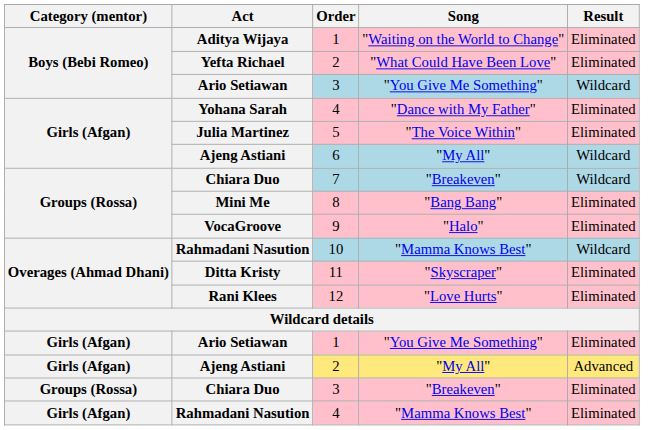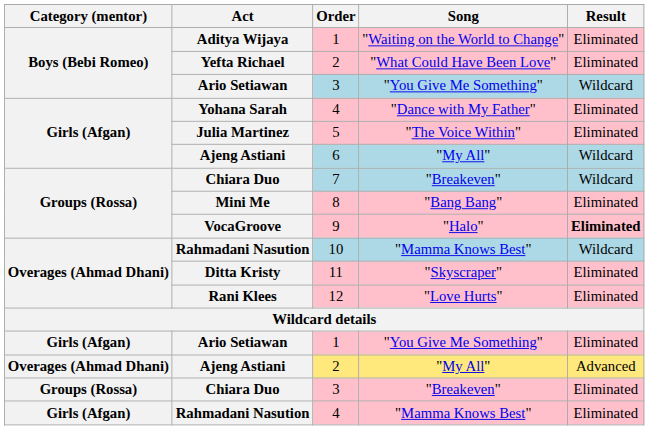 <table class="wikitable plainrowheaders" style="text-align: center;">
 <tr>
 </tr>
 <tr>
 <th>Category (mentor)</th>
 <th>Act</th>
 <th>Order</th>
 <th>Song</th>
 <th>Result</th>
 </tr>
 <tr>
 <th rowspan="3">Boys (Bebi Romeo)</th>
 <th scope="row">Aditya Wijaya</th>
 <td style="background:pink;">1</td>
 <td style="background:pink;">"<a href='#'>Waiting on the World to Change</a>"</td>
 <td style="background:pink;">Eliminated</td>
 </tr>
 <tr>
 <th scope="row">Yefta Richael</th>
 <td style="background:pink;">2</td>
 <td style="background:pink;">"<a href='#'>What Could Have Been Love</a>"</td>
 <td style="background:pink;">Eliminated</td>
 </tr>
 <tr>
 <th scope="row">Ario Setiawan</th>
 <td style="background:lightblue;">3</td>
 <td style="background:lightblue;">"<a href='#'>You Give Me Something</a>"</td>
 <td style="background:lightblue;">Wildcard</td>
 </tr>
 <tr>
 <th rowspan="3">Girls (Afgan)</th>
 <th scope="row">Yohana Sarah</th>
 <td style="background:pink;">4</td>
 <td style="background:pink;">"<a href='#'>Dance with My Father</a>"</td>
 <td style="background:pink;">Eliminated</td>
 </tr>
 <tr>
 <th scope="row">Julia Martinez</th>
 <td style="background:pink;">5</td>
 <td style="background:pink;">"<a href='#'>The Voice Within</a>"</td>
 <td style="background:pink;">Eliminated</td>
 </tr>
 <tr>
 <th scope="row">Ajeng Astiani</th>
 <td style="background:lightblue;">6</td>
 <td style="background:lightblue;">"<a href='#'>My All</a>"</td>
 <td style="background:lightblue;">Wildcard</td>
 </tr>
 <tr>
 <th rowspan="3">Groups (Rossa)</th>
 <th scope="row">Chiara Duo</th>
 <td style="background:lightblue;">7</td>
 <td style="background:lightblue;">"<a href='#'>Breakeven</a>"</td>
 <td style="background:lightblue;">Wildcard</td>
 </tr>
 <tr>
 <th scope="row">Mini Me</th>
 <td style="background:pink;">8</td>
 <td style="background:pink;">"<a href='#'>Bang Bang</a>"</td>
 <td style="background:pink;">Eliminated</td>
 </tr>
 <tr>
 <th scope="row">VocaGroove</th>
 <td style="background:pink;">9</td>
 <td style="background:pink;">"<a href='#'>Halo</a>"</td>
-<td style="background:pink;">Eliminated</td>
+<td style="background:pink;"><strong>Eliminated</strong></td>
 </tr>
 <tr>
 <th rowspan="3">Overages (Ahmad Dhani)</th>
 <th scope="row">Rahmadani Nasution</th>
 <td style="background:lightblue;">10</td>
 <td style="background:lightblue;">"<a href='#'>Mamma Knows Best</a>"</td>
 <td style="background:lightblue;">Wildcard</td>
 </tr>
 <tr>
 <th scope="row">Ditta Kristy</th>
 <td style="background:pink;">11</td>
 <td style="background:pink;">"<a href='#'>Skyscraper</a>"</td>
 <td style="background:pink;">Eliminated</td>
 </tr>
 <tr>
 <th scope="row">Rani Klees</th>
 <td style="background:pink;">12</td>
 <td style="background:pink;">"<a href='#'>Love Hurts</a>"</td>
 <td style="background:pink;">Eliminated</td>
 </tr>
 <tr>
 <th colspan="5">Wildcard details</th>
 </tr>
 <tr>
 <th rowspan="1">Girls (Afgan)</th>
 <th scope="row">Ario Setiawan</th>
 <td style="background:pink;">1</td>
 <td style="background:pink;">"<a href='#'>You Give Me Something</a>"</td>
 <td style="background:pink;">Eliminated</td>
 </tr>
 <tr>
-<th rowspan="1">Girls (Afgan)</th>
+<th rowspan="1">Overages (Ahmad Dhani)</th>
 <th scope="row">Ajeng Astiani</th>
 <td style="background:#FFE87C;">2</td>
 <td style="background:#FFE87C;">"<a href='#'>My All</a>"</td>
 <td style="background:#FFE87C;">Advanced</td>
 </tr>
 <tr>
 <th rowspan="1">Groups (Rossa)</th>
 <th scope="row">Chiara Duo</th>
 <td style="background:pink;">3</td>
 <td style="background:pink;">"<a href='#'>Breakeven</a>"</td>
 <td style="background:pink;">Eliminated</td>
 </tr>
 <tr>
 <th rowspan="1">Girls (Afgan)</th>
 <th scope="row">Rahmadani Nasution</th>
 <td style="background:pink;">4</td>
 <td style="background:pink;">"<a href='#'>Mamma Knows Best</a>"</td>
 <td style="background:pink;">Eliminated</td>
 </tr>
 </table>
